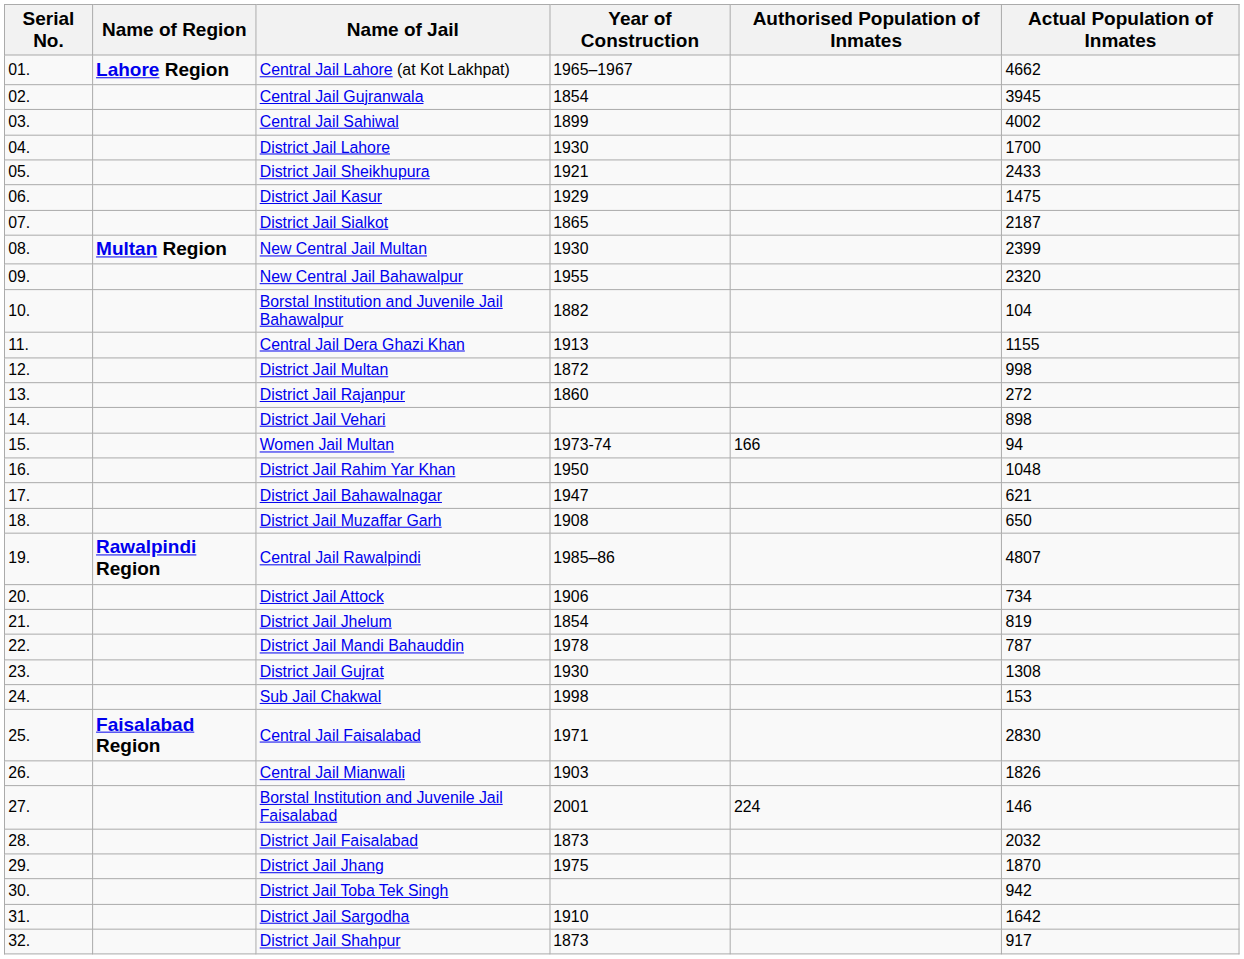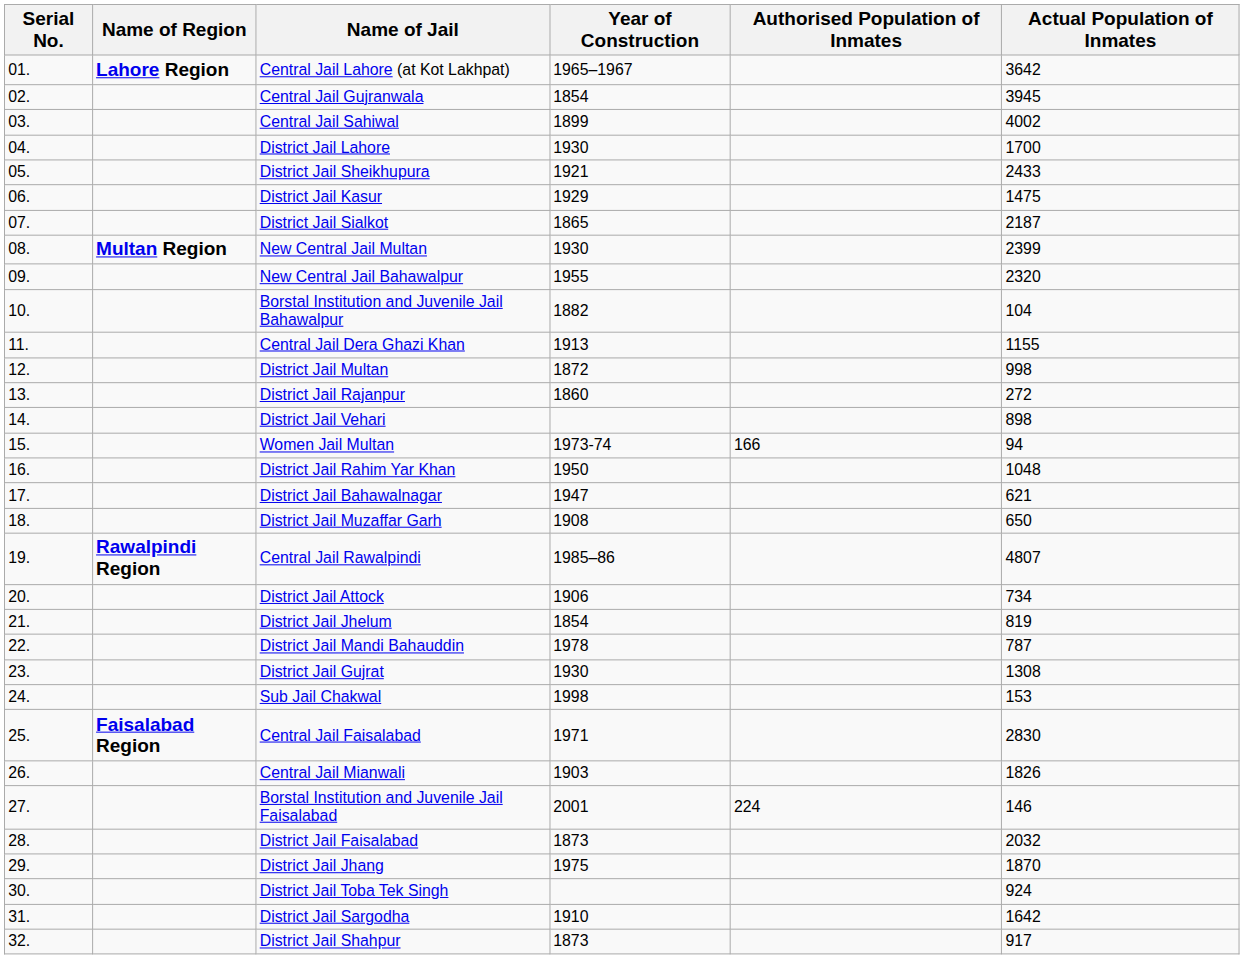 <table class="wikitable">
 <tr>
 <th><big><strong>Serial No.</strong></big></th>
 <th><big><strong>Name of Region</strong></big></th>
 <th><big><strong>Name of Jail</strong></big></th>
 <th><big><strong>Year of Construction</strong></big></th>
 <th><big><strong>Authorised Population of Inmates</strong></big></th>
 <th><big><strong>Actual Population of Inmates</strong></big></th>
 </tr>
 <tr>
 <td>01.</td>
 <td><big><strong><a href='#'>Lahore</a> Region</strong></big></td>
 <td><a href='#'>Central Jail Lahore</a> (at Kot Lakhpat)</td>
 <td>1965–1967</td>
 <td></td>
-<td>4662</td>
+<td>3642</td>
 </tr>
 <tr>
 <td>02.</td>
 <td></td>
 <td><a href='#'>Central Jail Gujranwala</a></td>
 <td>1854</td>
 <td></td>
 <td>3945</td>
 </tr>
 <tr>
 <td>03.</td>
 <td></td>
 <td><a href='#'>Central Jail Sahiwal</a></td>
 <td>1899</td>
 <td></td>
 <td>4002</td>
 </tr>
 <tr>
 <td>04.</td>
 <td></td>
 <td><a href='#'>District Jail Lahore</a></td>
 <td>1930</td>
 <td></td>
 <td>1700</td>
 </tr>
 <tr>
 <td>05.</td>
 <td></td>
 <td><a href='#'>District Jail Sheikhupura</a></td>
 <td>1921</td>
 <td></td>
 <td>2433</td>
 </tr>
 <tr>
 <td>06.</td>
 <td></td>
 <td><a href='#'>District Jail Kasur</a></td>
 <td>1929</td>
 <td></td>
 <td>1475</td>
 </tr>
 <tr>
 <td>07.</td>
 <td></td>
 <td><a href='#'>District Jail Sialkot</a></td>
 <td>1865</td>
 <td></td>
 <td>2187</td>
 </tr>
 <tr>
 <td>08.</td>
 <td><big><strong><a href='#'>Multan</a> Region</strong></big></td>
 <td><a href='#'>New Central Jail Multan</a></td>
 <td>1930</td>
 <td></td>
 <td>2399</td>
 </tr>
 <tr>
 <td>09.</td>
 <td></td>
 <td><a href='#'>New Central Jail Bahawalpur</a></td>
 <td>1955</td>
 <td></td>
 <td>2320</td>
 </tr>
 <tr>
 <td>10.</td>
 <td></td>
 <td><a href='#'>Borstal Institution and Juvenile Jail Bahawalpur</a></td>
 <td>1882</td>
 <td></td>
 <td>104</td>
 </tr>
 <tr>
 <td>11.</td>
 <td></td>
 <td><a href='#'>Central Jail Dera Ghazi Khan</a></td>
 <td>1913</td>
 <td></td>
 <td>1155</td>
 </tr>
 <tr>
 <td>12.</td>
 <td></td>
 <td><a href='#'>District Jail Multan</a></td>
 <td>1872</td>
 <td></td>
 <td>998</td>
 </tr>
 <tr>
 <td>13.</td>
 <td></td>
 <td><a href='#'>District Jail Rajanpur</a></td>
 <td>1860</td>
 <td></td>
 <td>272</td>
 </tr>
 <tr>
 <td>14.</td>
 <td></td>
 <td><a href='#'>District Jail Vehari</a></td>
 <td></td>
 <td></td>
 <td>898</td>
 </tr>
 <tr>
 <td>15.</td>
 <td></td>
 <td><a href='#'>Women Jail Multan</a></td>
 <td>1973-74</td>
 <td>166</td>
 <td>94</td>
 </tr>
 <tr>
 <td>16.</td>
 <td></td>
 <td><a href='#'>District Jail Rahim Yar Khan</a></td>
 <td>1950</td>
 <td></td>
 <td>1048</td>
 </tr>
 <tr>
 <td>17.</td>
 <td></td>
 <td><a href='#'>District Jail Bahawalnagar</a></td>
 <td>1947</td>
 <td></td>
 <td>621</td>
 </tr>
 <tr>
 <td>18.</td>
 <td></td>
 <td><a href='#'>District Jail Muzaffar Garh</a></td>
 <td>1908</td>
 <td></td>
 <td>650</td>
 </tr>
 <tr>
 <td>19.</td>
 <td><big><strong><a href='#'>Rawalpindi</a> Region</strong></big></td>
 <td><a href='#'>Central Jail Rawalpindi</a></td>
 <td>1985–86</td>
 <td></td>
 <td>4807</td>
 </tr>
 <tr>
 <td>20.</td>
 <td></td>
 <td><a href='#'>District Jail Attock</a></td>
 <td>1906</td>
 <td></td>
 <td>734</td>
 </tr>
 <tr>
 <td>21.</td>
 <td></td>
 <td><a href='#'>District Jail Jhelum</a></td>
 <td>1854</td>
 <td></td>
 <td>819</td>
 </tr>
 <tr>
 <td>22.</td>
 <td></td>
 <td><a href='#'>District Jail Mandi Bahauddin</a></td>
 <td>1978</td>
 <td></td>
 <td>787</td>
 </tr>
 <tr>
 <td>23.</td>
 <td></td>
 <td><a href='#'>District Jail Gujrat</a></td>
 <td>1930</td>
 <td></td>
 <td>1308</td>
 </tr>
 <tr>
 <td>24.</td>
 <td></td>
 <td><a href='#'>Sub Jail Chakwal</a></td>
 <td>1998</td>
 <td></td>
 <td>153</td>
 </tr>
 <tr>
 <td>25.</td>
 <td><big><strong><a href='#'>Faisalabad</a> Region</strong></big></td>
 <td><a href='#'>Central Jail Faisalabad</a></td>
 <td>1971</td>
 <td></td>
 <td>2830</td>
 </tr>
 <tr>
 <td>26.</td>
 <td></td>
 <td><a href='#'>Central Jail Mianwali</a></td>
 <td>1903</td>
 <td></td>
 <td>1826</td>
 </tr>
 <tr>
 <td>27.</td>
 <td></td>
 <td><a href='#'>Borstal Institution and Juvenile Jail Faisalabad</a></td>
 <td>2001</td>
 <td>224</td>
 <td>146</td>
 </tr>
 <tr>
 <td>28.</td>
 <td></td>
 <td><a href='#'>District Jail Faisalabad</a></td>
 <td>1873</td>
 <td></td>
 <td>2032</td>
 </tr>
 <tr>
 <td>29.</td>
 <td></td>
 <td><a href='#'>District Jail Jhang</a></td>
 <td>1975</td>
 <td></td>
 <td>1870</td>
 </tr>
 <tr>
 <td>30.</td>
 <td></td>
 <td><a href='#'>District Jail Toba Tek Singh</a></td>
 <td></td>
 <td></td>
-<td>942</td>
+<td>924</td>
 </tr>
 <tr>
 <td>31.</td>
 <td></td>
 <td><a href='#'>District Jail Sargodha</a></td>
 <td>1910</td>
 <td></td>
 <td>1642</td>
 </tr>
 <tr>
 <td>32.</td>
 <td></td>
 <td><a href='#'>District Jail Shahpur</a></td>
 <td>1873</td>
 <td></td>
 <td>917</td>
 </tr>
 </table>
